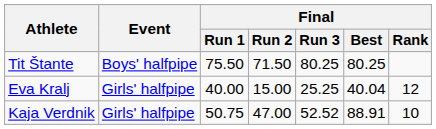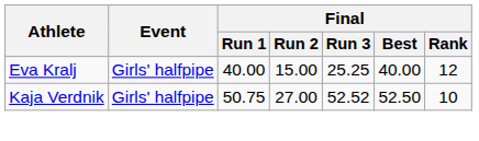 <table class="wikitable" style="font-size:90%">
 <tr>
 <th rowspan=2>Athlete</th>
 <th rowspan=2>Event</th>
 <th colspan=5>Final</th>
 </tr>
 <tr style="font-size:95%">
 <th>Run 1</th>
 <th>Run 2</th>
 <th>Run 3</th>
 <th>Best</th>
 <th>Rank</th>
 </tr>
 <tr align=center>
-<td align=left><a href='#'>Tit Štante</a></td>
-<td align=left><a href='#'>Boys' halfpipe</a></td>
-<td>75.50</td>
-<td>71.50</td>
-<td>80.25</td>
-<td>80.25</td>
-<td></td>
-</tr>
-<tr align=center>
 <td align=left><a href='#'>Eva Kralj</a></td>
 <td align=left><a href='#'>Girls' halfpipe</a></td>
 <td>40.00</td>
 <td>15.00</td>
 <td>25.25</td>
-<td>40.04</td>
+<td>40.00</td>
 <td>12</td>
 </tr>
 <tr align=center>
 <td align=left><a href='#'>Kaja Verdnik</a></td>
 <td align=left><a href='#'>Girls' halfpipe</a></td>
 <td>50.75</td>
-<td>47.00</td>
+<td>27.00</td>
 <td>52.52</td>
-<td>88.91</td>
+<td>52.50</td>
 <td>10</td>
 </tr>
 </table>
